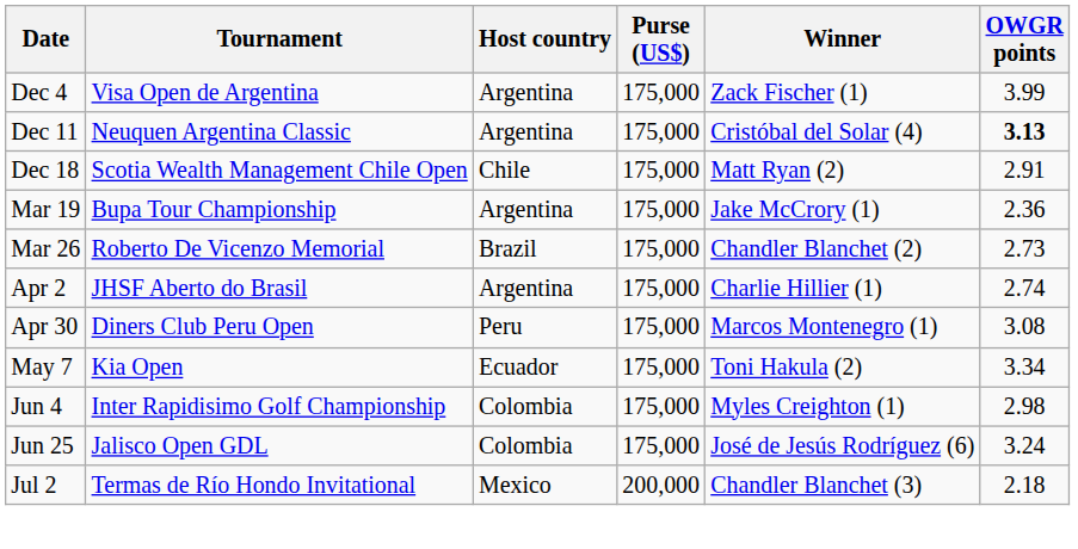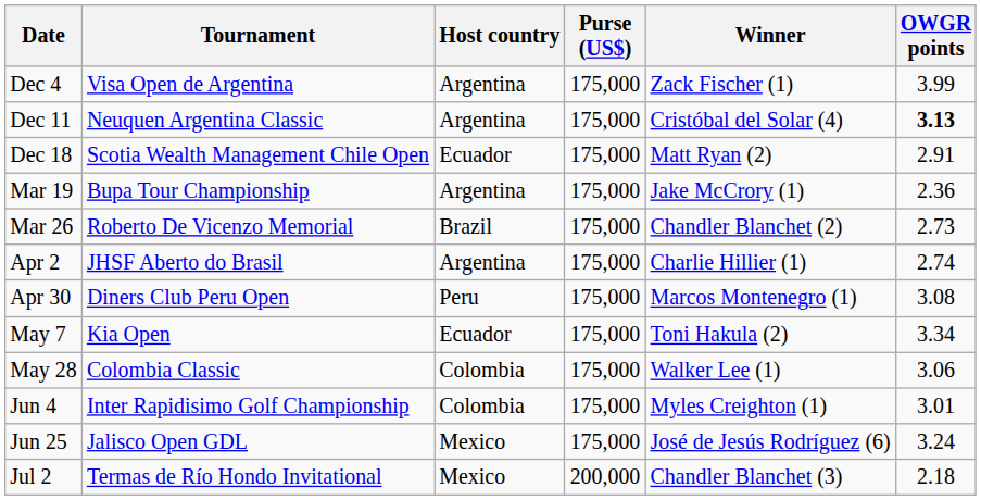 <table class="wikitable" style="font-size:95%;">
 <tr>
 <th>Date</th>
 <th>Tournament</th>
 <th>Host country</th>
 <th>Purse<br>(<a href='#'>US$</a>)</th>
 <th>Winner</th>
 <th><a href='#'>OWGR</a><br>points</th>
 </tr>
 <tr>
 <td>Dec 4</td>
 <td><a href='#'>Visa Open de Argentina</a></td>
 <td>Argentina</td>
 <td align=right>175,000</td>
 <td> <a href='#'>Zack Fischer</a> (1)</td>
 <td align=center>3.99</td>
 </tr>
 <tr>
 <td>Dec 11</td>
 <td><a href='#'>Neuquen Argentina Classic</a></td>
 <td>Argentina</td>
 <td align=right>175,000</td>
 <td> <a href='#'>Cristóbal del Solar</a> (4)</td>
 <td align=center><strong>3.13</strong></td>
 </tr>
 <tr>
 <td>Dec 18</td>
 <td><a href='#'>Scotia Wealth Management Chile Open</a></td>
-<td>Chile</td>
+<td>Ecuador</td>
 <td align=right>175,000</td>
 <td> <a href='#'>Matt Ryan</a> (2)</td>
 <td align=center>2.91</td>
 </tr>
 <tr>
 <td>Mar 19</td>
 <td><a href='#'>Bupa Tour Championship</a></td>
 <td>Argentina</td>
 <td align=right>175,000</td>
 <td> <a href='#'>Jake McCrory</a> (1)</td>
 <td align=center>2.36</td>
 </tr>
 <tr>
 <td>Mar 26</td>
 <td><a href='#'>Roberto De Vicenzo Memorial</a></td>
 <td>Brazil</td>
 <td align=right>175,000</td>
 <td> <a href='#'>Chandler Blanchet</a> (2)</td>
 <td align=center>2.73</td>
 </tr>
 <tr>
 <td>Apr 2</td>
 <td><a href='#'>JHSF Aberto do Brasil</a></td>
 <td>Argentina</td>
 <td align=right>175,000</td>
 <td> <a href='#'>Charlie Hillier</a> (1)</td>
 <td align=center>2.74</td>
 </tr>
 <tr>
 <td>Apr 30</td>
 <td><a href='#'>Diners Club Peru Open</a></td>
 <td>Peru</td>
 <td align=right>175,000</td>
 <td> <a href='#'>Marcos Montenegro</a> (1)</td>
 <td align=center>3.08</td>
 </tr>
 <tr>
 <td>May 7</td>
 <td><a href='#'>Kia Open</a></td>
 <td>Ecuador</td>
 <td align=right>175,000</td>
 <td> <a href='#'>Toni Hakula</a> (2)</td>
 <td align=center>3.34</td>
 </tr>
 <tr>
+<td>May 28</td>
+<td><a href='#'>Colombia Classic</a></td>
+<td>Colombia</td>
+<td align=right>175,000</td>
+<td> <a href='#'>Walker Lee</a> (1)</td>
+<td align=center>3.06</td>
+</tr>
+<tr>
 <td>Jun 4</td>
 <td><a href='#'>Inter Rapidisimo Golf Championship</a></td>
 <td>Colombia</td>
 <td align=right>175,000</td>
 <td> <a href='#'>Myles Creighton</a> (1)</td>
-<td align=center>2.98</td>
+<td align=center>3.01</td>
 </tr>
 <tr>
 <td>Jun 25</td>
 <td><a href='#'>Jalisco Open GDL</a></td>
-<td>Colombia</td>
+<td>Mexico</td>
 <td align=right>175,000</td>
 <td> <a href='#'>José de Jesús Rodríguez</a> (6)</td>
 <td align=center>3.24</td>
 </tr>
 <tr>
 <td>Jul 2</td>
 <td><a href='#'>Termas de Río Hondo Invitational</a></td>
 <td>Mexico</td>
 <td align=right>200,000</td>
 <td> <a href='#'>Chandler Blanchet</a> (3)</td>
 <td align=center>2.18</td>
 </tr>
 </table>
